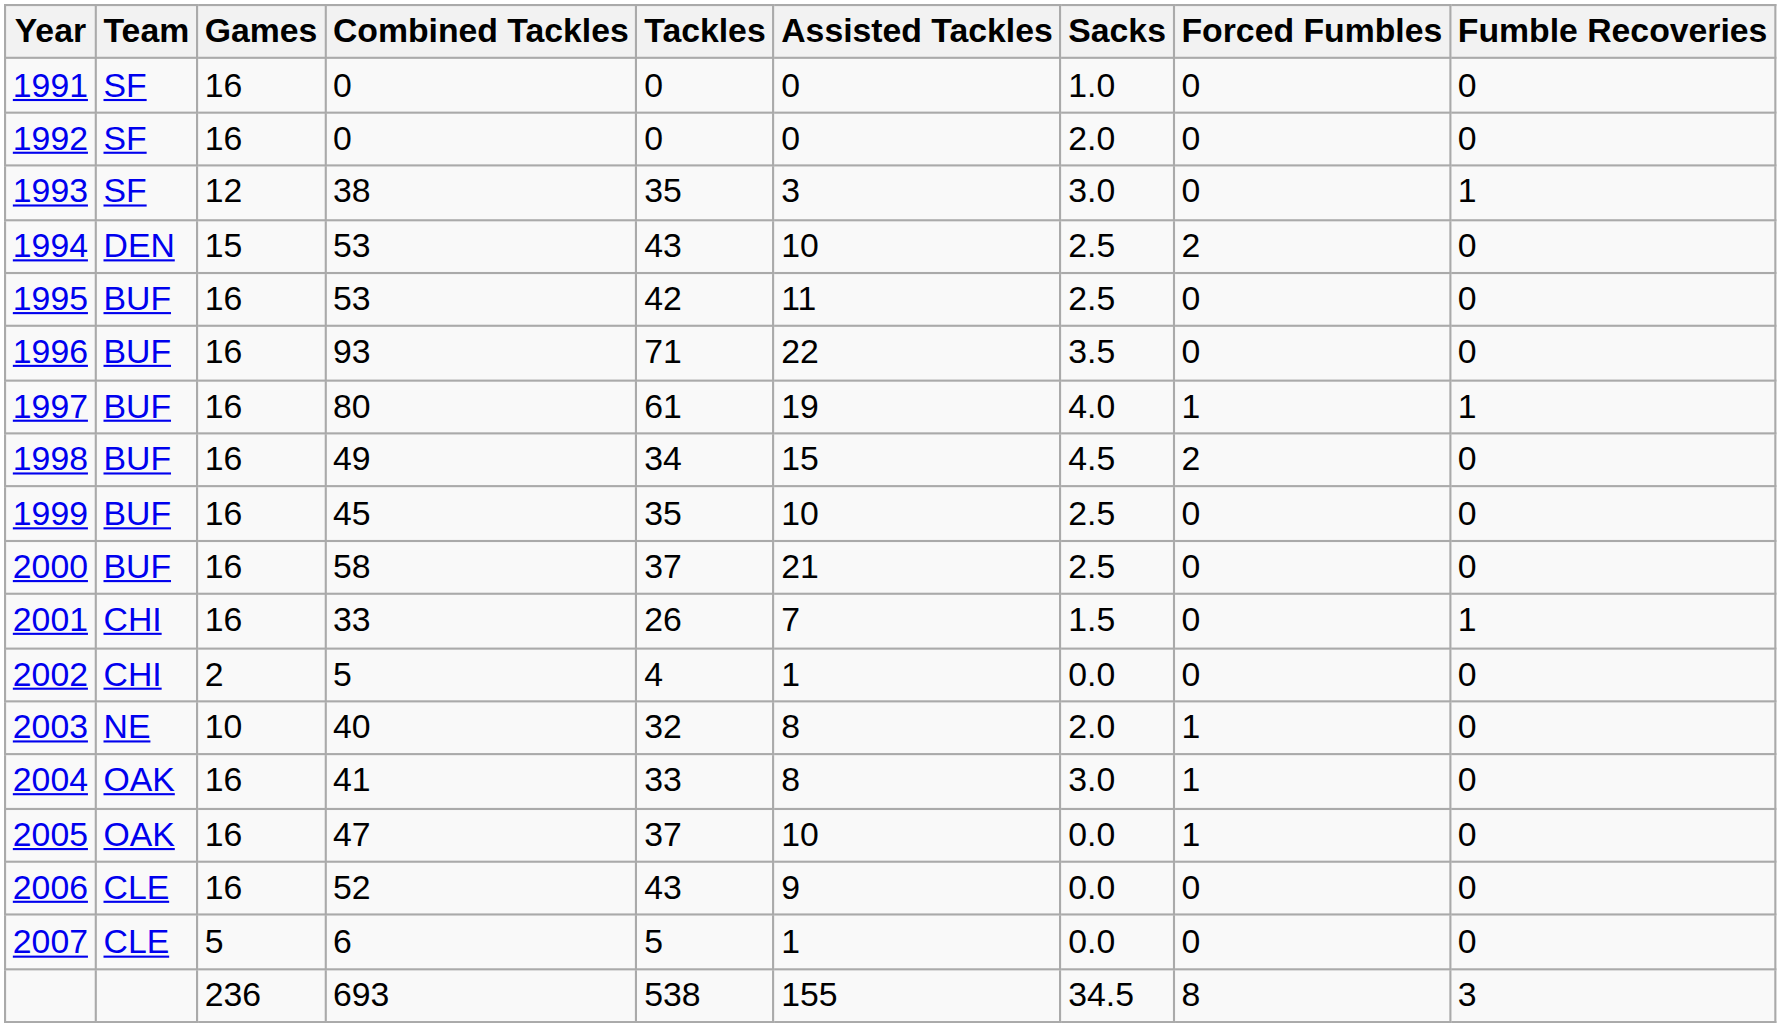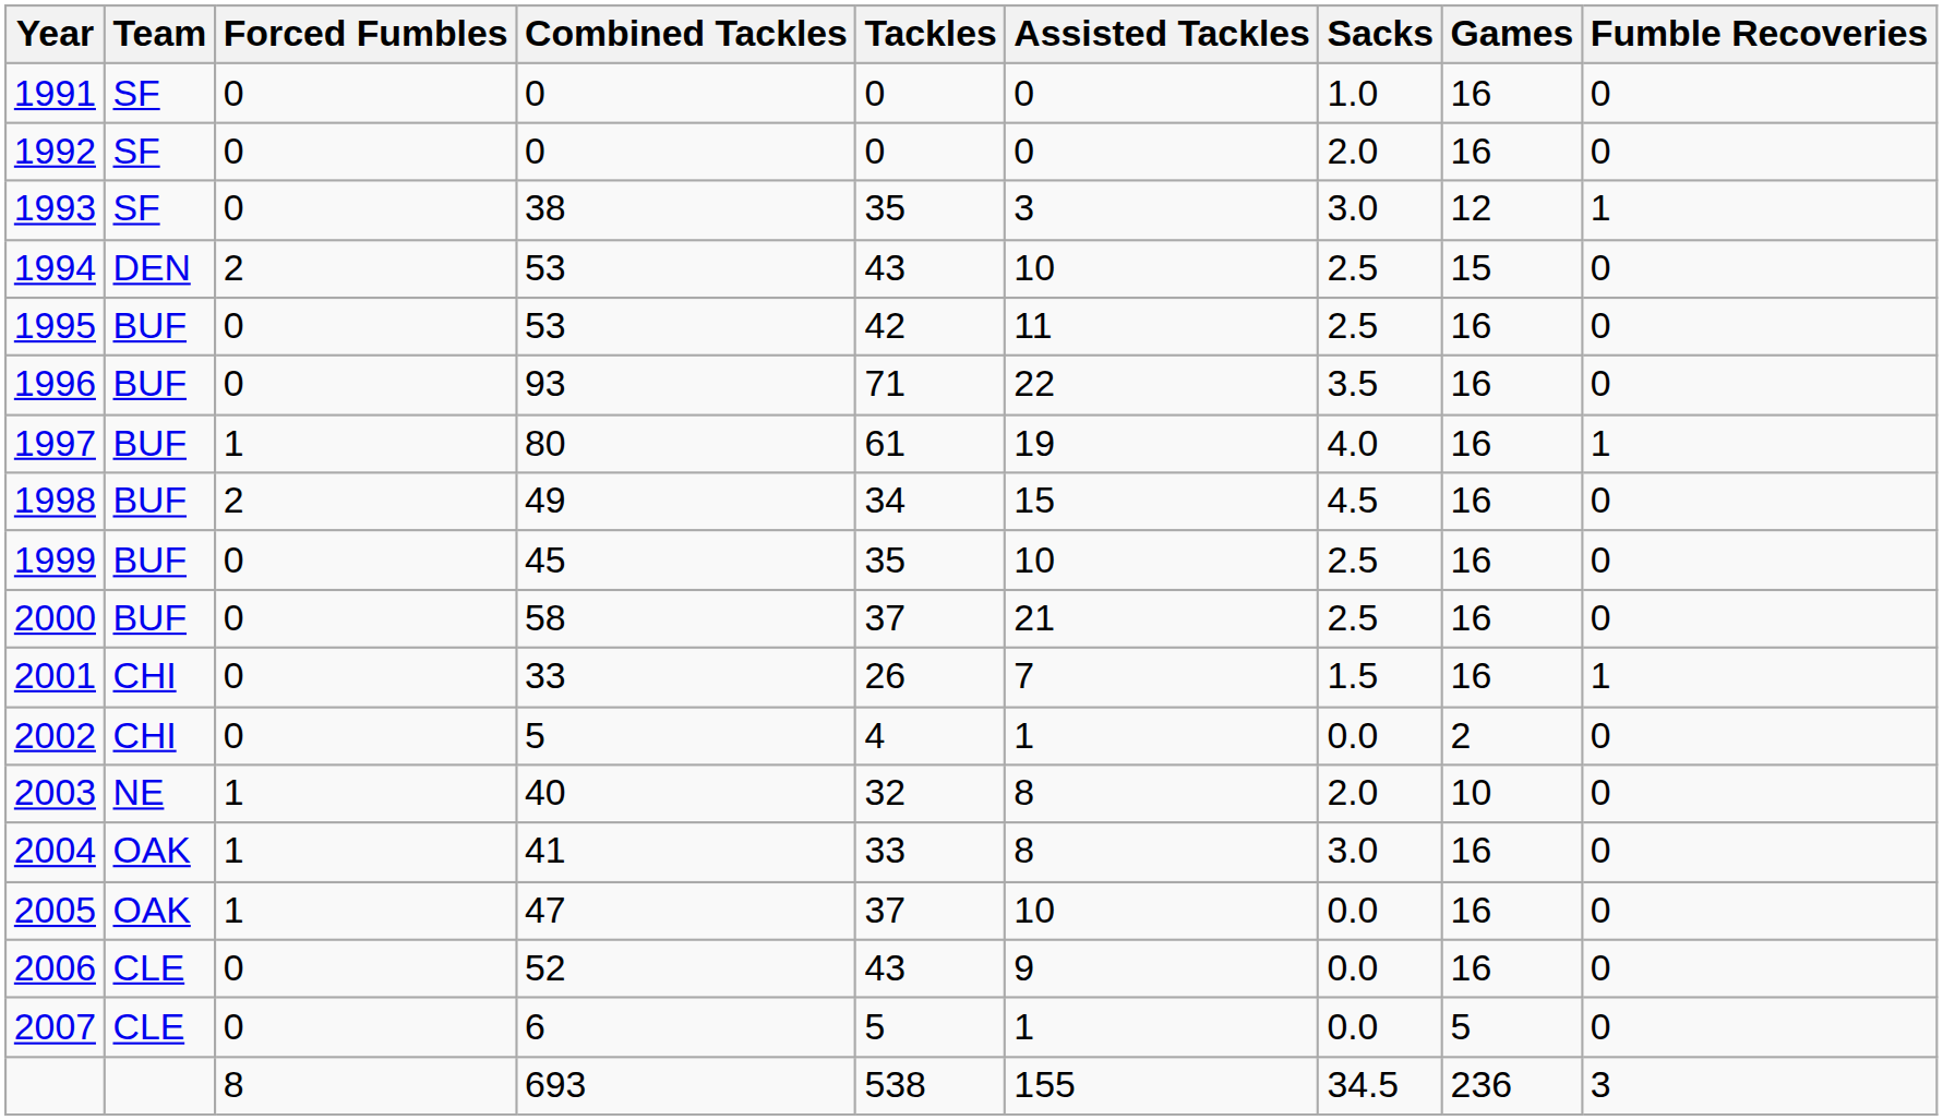 <table class="wikitable">
 <tr>
 <th>Year</th>
 <th>Team</th>
-<th>Games</th>
+<th>Forced Fumbles</th>
 <th>Combined Tackles</th>
 <th>Tackles</th>
 <th>Assisted Tackles</th>
 <th>Sacks</th>
-<th>Forced Fumbles</th>
+<th>Games</th>
 <th>Fumble Recoveries</th>
 </tr>
 <tr>
 <td><a href='#'>1991</a></td>
 <td><a href='#'>SF</a></td>
-<td>16</td>
+<td>0</td>
 <td>0</td>
 <td>0</td>
 <td>0</td>
 <td>1.0</td>
-<td>0</td>
+<td>16</td>
 <td>0</td>
 </tr>
 <tr>
 <td><a href='#'>1992</a></td>
 <td><a href='#'>SF</a></td>
-<td>16</td>
+<td>0</td>
 <td>0</td>
 <td>0</td>
 <td>0</td>
 <td>2.0</td>
-<td>0</td>
+<td>16</td>
 <td>0</td>
 </tr>
 <tr>
 <td><a href='#'>1993</a></td>
 <td><a href='#'>SF</a></td>
-<td>12</td>
+<td>0</td>
 <td>38</td>
 <td>35</td>
 <td>3</td>
 <td>3.0</td>
-<td>0</td>
+<td>12</td>
 <td>1</td>
 </tr>
 <tr>
 <td><a href='#'>1994</a></td>
 <td><a href='#'>DEN</a></td>
-<td>15</td>
+<td>2</td>
 <td>53</td>
 <td>43</td>
 <td>10</td>
 <td>2.5</td>
-<td>2</td>
+<td>15</td>
 <td>0</td>
 </tr>
 <tr>
 <td><a href='#'>1995</a></td>
 <td><a href='#'>BUF</a></td>
-<td>16</td>
+<td>0</td>
 <td>53</td>
 <td>42</td>
 <td>11</td>
 <td>2.5</td>
-<td>0</td>
+<td>16</td>
 <td>0</td>
 </tr>
 <tr>
 <td><a href='#'>1996</a></td>
 <td><a href='#'>BUF</a></td>
-<td>16</td>
+<td>0</td>
 <td>93</td>
 <td>71</td>
 <td>22</td>
 <td>3.5</td>
-<td>0</td>
+<td>16</td>
 <td>0</td>
 </tr>
 <tr>
 <td><a href='#'>1997</a></td>
 <td><a href='#'>BUF</a></td>
-<td>16</td>
+<td>1</td>
 <td>80</td>
 <td>61</td>
 <td>19</td>
 <td>4.0</td>
-<td>1</td>
+<td>16</td>
 <td>1</td>
 </tr>
 <tr>
 <td><a href='#'>1998</a></td>
 <td><a href='#'>BUF</a></td>
-<td>16</td>
+<td>2</td>
 <td>49</td>
 <td>34</td>
 <td>15</td>
 <td>4.5</td>
-<td>2</td>
+<td>16</td>
 <td>0</td>
 </tr>
 <tr>
 <td><a href='#'>1999</a></td>
 <td><a href='#'>BUF</a></td>
-<td>16</td>
+<td>0</td>
 <td>45</td>
 <td>35</td>
 <td>10</td>
 <td>2.5</td>
-<td>0</td>
+<td>16</td>
 <td>0</td>
 </tr>
 <tr>
 <td><a href='#'>2000</a></td>
 <td><a href='#'>BUF</a></td>
-<td>16</td>
+<td>0</td>
 <td>58</td>
 <td>37</td>
 <td>21</td>
 <td>2.5</td>
-<td>0</td>
+<td>16</td>
 <td>0</td>
 </tr>
 <tr>
 <td><a href='#'>2001</a></td>
 <td><a href='#'>CHI</a></td>
-<td>16</td>
+<td>0</td>
 <td>33</td>
 <td>26</td>
 <td>7</td>
 <td>1.5</td>
-<td>0</td>
+<td>16</td>
 <td>1</td>
 </tr>
 <tr>
 <td><a href='#'>2002</a></td>
 <td><a href='#'>CHI</a></td>
-<td>2</td>
+<td>0</td>
 <td>5</td>
 <td>4</td>
 <td>1</td>
 <td>0.0</td>
-<td>0</td>
+<td>2</td>
 <td>0</td>
 </tr>
 <tr>
 <td><a href='#'>2003</a></td>
 <td><a href='#'>NE</a></td>
-<td>10</td>
+<td>1</td>
 <td>40</td>
 <td>32</td>
 <td>8</td>
 <td>2.0</td>
-<td>1</td>
+<td>10</td>
 <td>0</td>
 </tr>
 <tr>
 <td><a href='#'>2004</a></td>
 <td><a href='#'>OAK</a></td>
-<td>16</td>
+<td>1</td>
 <td>41</td>
 <td>33</td>
 <td>8</td>
 <td>3.0</td>
-<td>1</td>
+<td>16</td>
 <td>0</td>
 </tr>
 <tr>
 <td><a href='#'>2005</a></td>
 <td><a href='#'>OAK</a></td>
-<td>16</td>
+<td>1</td>
 <td>47</td>
 <td>37</td>
 <td>10</td>
 <td>0.0</td>
-<td>1</td>
+<td>16</td>
 <td>0</td>
 </tr>
 <tr>
 <td><a href='#'>2006</a></td>
 <td><a href='#'>CLE</a></td>
-<td>16</td>
+<td>0</td>
 <td>52</td>
 <td>43</td>
 <td>9</td>
 <td>0.0</td>
-<td>0</td>
+<td>16</td>
 <td>0</td>
 </tr>
 <tr>
 <td><a href='#'>2007</a></td>
 <td><a href='#'>CLE</a></td>
-<td>5</td>
+<td>0</td>
 <td>6</td>
 <td>5</td>
 <td>1</td>
 <td>0.0</td>
-<td>0</td>
+<td>5</td>
 <td>0</td>
 </tr>
 <tr>
 <td></td>
 <td></td>
-<td>236</td>
+<td>8</td>
 <td>693</td>
 <td>538</td>
 <td>155</td>
 <td>34.5</td>
-<td>8</td>
+<td>236</td>
 <td>3</td>
 </tr>
 </table>
